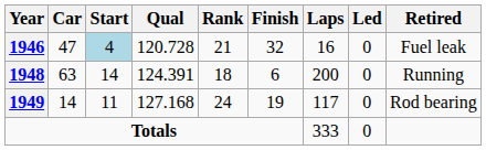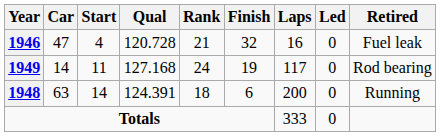 <table class="wikitable" style="text-align:center">
 <tr>
 <th>Year</th>
 <th>Car</th>
 <th>Start</th>
 <th>Qual</th>
 <th>Rank</th>
 <th>Finish</th>
 <th>Laps</th>
 <th>Led</th>
 <th>Retired</th>
 </tr>
 <tr>
 <th><a href='#'>1946</a></th>
 <td>47</td>
-<td style="background: lightblue;">4</td>
+<td>4</td>
 <td>120.728</td>
 <td>21</td>
 <td>32</td>
 <td>16</td>
 <td>0</td>
 <td>Fuel leak</td>
+</tr>
+<tr>
+<th><a href='#'>1949</a></th>
+<td>14</td>
+<td>11</td>
+<td>127.168</td>
+<td>24</td>
+<td>19</td>
+<td>117</td>
+<td>0</td>
+<td>Rod bearing</td>
 </tr>
 <tr>
 <th><a href='#'>1948</a></th>
 <td>63</td>
 <td>14</td>
 <td>124.391</td>
 <td>18</td>
 <td>6</td>
 <td>200</td>
 <td>0</td>
 <td>Running</td>
 </tr>
 <tr>
-<th><a href='#'>1949</a></th>
-<td>14</td>
-<td>11</td>
-<td>127.168</td>
-<td>24</td>
-<td>19</td>
-<td>117</td>
-<td>0</td>
-<td>Rod bearing</td>
-</tr>
-<tr>
 <td colspan=6><strong>Totals</strong></td>
 <td>333</td>
 <td>0</td>
 <td></td>
 </tr>
 </table>
